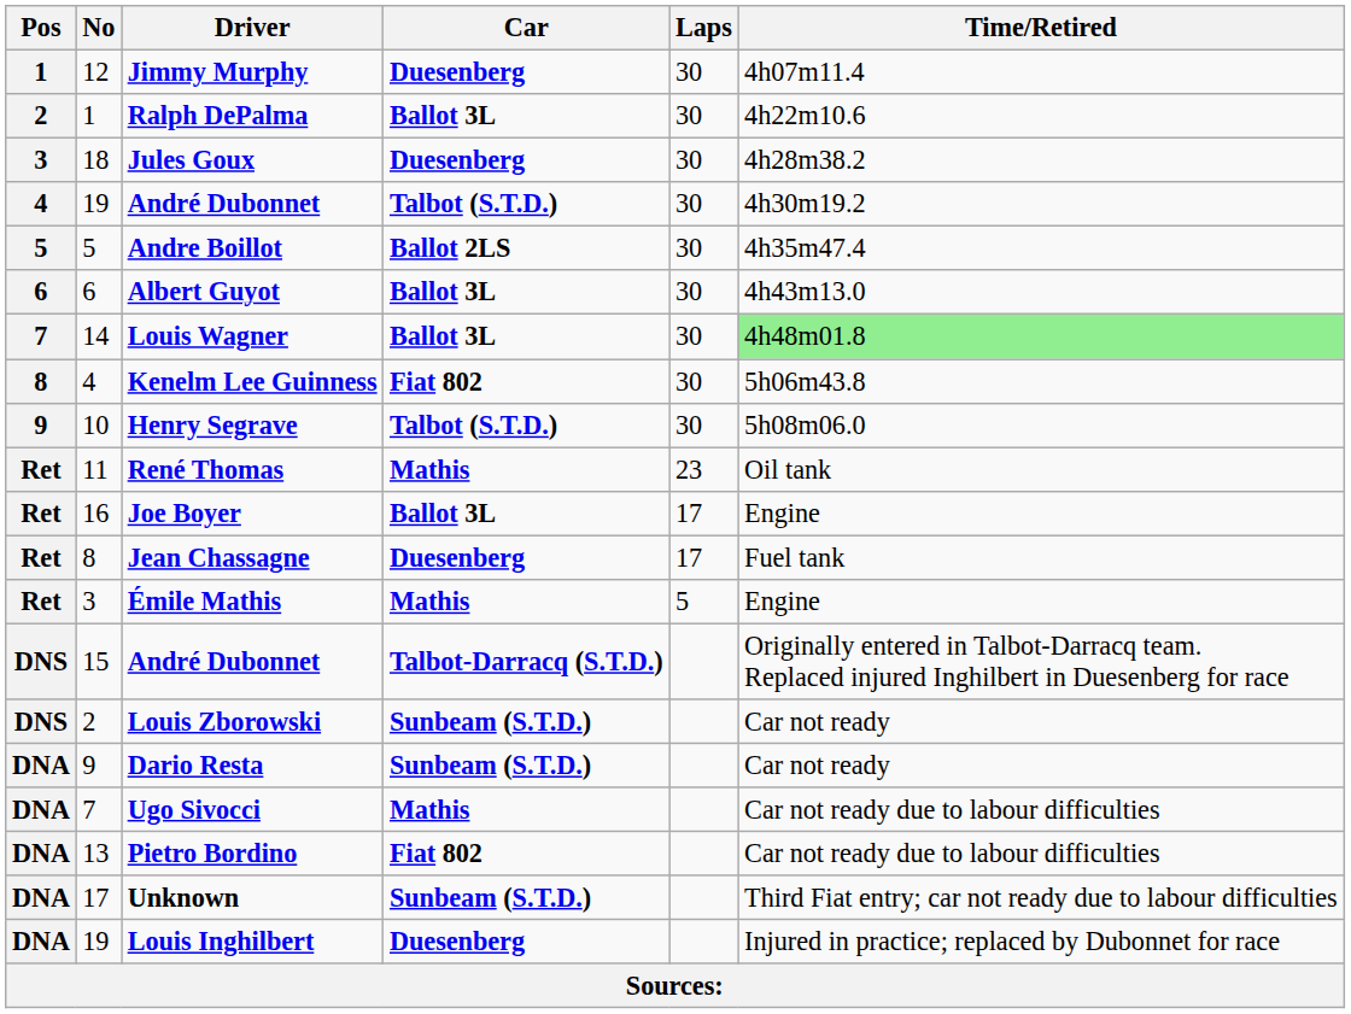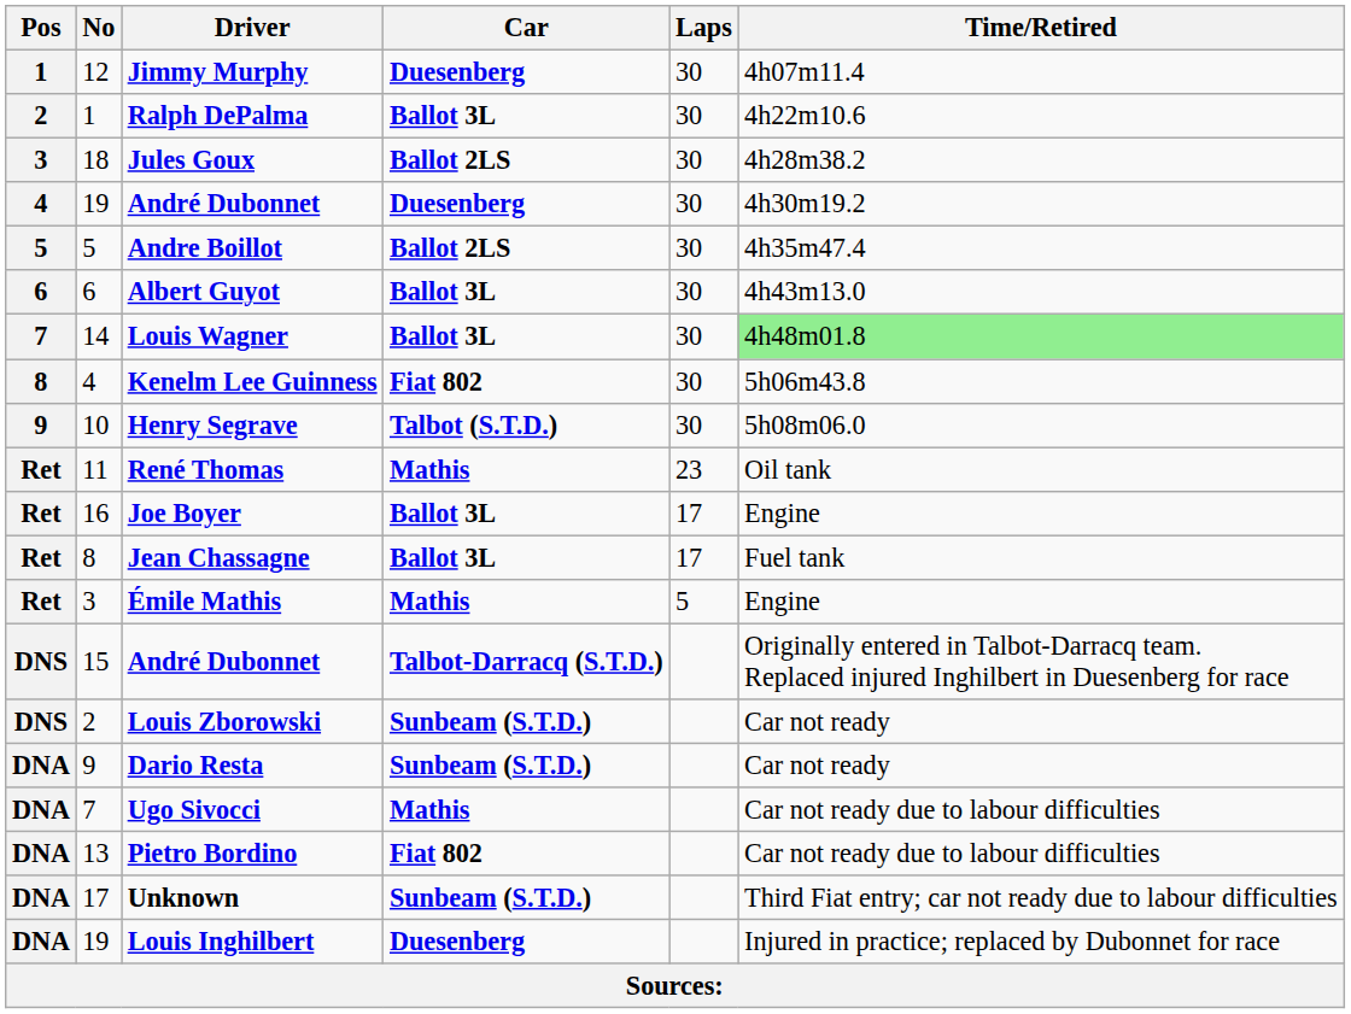 <table class="wikitable" style="font-size: 95%;">
 <tr>
 <th>Pos</th>
 <th>No</th>
 <th>Driver</th>
 <th>Car</th>
 <th>Laps</th>
 <th>Time/Retired</th>
 </tr>
 <tr>
 <th>1</th>
 <td>12</td>
 <td> <strong><a href='#'>Jimmy Murphy</a></strong></td>
 <td><strong><a href='#'>Duesenberg</a></strong></td>
 <td>30</td>
 <td>4h07m11.4</td>
 </tr>
 <tr>
 <th>2</th>
 <td>1</td>
 <td> <strong><a href='#'>Ralph DePalma</a></strong></td>
 <td><strong><a href='#'>Ballot</a> 3L</strong></td>
 <td>30</td>
 <td>4h22m10.6</td>
 </tr>
 <tr>
 <th>3</th>
 <td>18</td>
 <td> <strong><a href='#'>Jules Goux</a></strong></td>
-<td><strong><a href='#'>Duesenberg</a></strong></td>
+<td><strong><a href='#'>Ballot</a> 2LS</strong></td>
 <td>30</td>
 <td>4h28m38.2</td>
 </tr>
 <tr>
 <th>4</th>
 <td>19</td>
 <td> <strong><a href='#'>André Dubonnet</a></strong></td>
-<td><strong><a href='#'>Talbot</a> (<a href='#'>S.T.D.</a>)</strong></td>
+<td><strong><a href='#'>Duesenberg</a></strong></td>
 <td>30</td>
 <td>4h30m19.2</td>
 </tr>
 <tr>
 <th>5</th>
 <td>5</td>
 <td> <strong><a href='#'>Andre Boillot</a></strong></td>
 <td><strong><a href='#'>Ballot</a> 2LS</strong></td>
 <td>30</td>
 <td>4h35m47.4</td>
 </tr>
 <tr>
 <th>6</th>
 <td>6</td>
 <td> <strong><a href='#'>Albert Guyot</a></strong></td>
 <td><strong><a href='#'>Ballot</a> 3L</strong></td>
 <td>30</td>
 <td>4h43m13.0</td>
 </tr>
 <tr>
 <th>7</th>
 <td>14</td>
 <td> <strong><a href='#'>Louis Wagner</a></strong></td>
 <td><strong><a href='#'>Ballot</a> 3L</strong></td>
 <td>30</td>
 <td style="background: lightgreen;">4h48m01.8</td>
 </tr>
 <tr>
 <th>8</th>
 <td>4</td>
 <td nowrap> <strong><a href='#'>Kenelm Lee Guinness</a></strong></td>
 <td><strong><a href='#'>Fiat</a> 802</strong></td>
 <td>30</td>
 <td>5h06m43.8</td>
 </tr>
 <tr>
 <th>9</th>
 <td>10</td>
 <td> <strong><a href='#'>Henry Segrave</a></strong></td>
 <td><strong><a href='#'>Talbot</a> (<a href='#'>S.T.D.</a>)</strong></td>
 <td>30</td>
 <td>5h08m06.0</td>
 </tr>
 <tr>
 <th>Ret</th>
 <td>11</td>
 <td> <strong><a href='#'>René Thomas</a></strong></td>
 <td><strong><a href='#'>Mathis</a></strong></td>
 <td>23</td>
 <td>Oil tank</td>
 </tr>
 <tr>
 <th>Ret</th>
 <td>16</td>
 <td> <strong><a href='#'>Joe Boyer</a></strong></td>
 <td><strong><a href='#'>Ballot</a> 3L</strong></td>
 <td>17</td>
 <td>Engine</td>
 </tr>
 <tr>
 <th>Ret</th>
 <td>8</td>
 <td> <strong><a href='#'>Jean Chassagne</a></strong></td>
-<td><strong><a href='#'>Duesenberg</a></strong></td>
+<td><strong><a href='#'>Ballot</a> 3L</strong></td>
 <td>17</td>
 <td>Fuel tank</td>
 </tr>
 <tr>
 <th>Ret</th>
 <td>3</td>
 <td> <strong><a href='#'>Émile Mathis</a></strong></td>
 <td><strong><a href='#'>Mathis</a></strong></td>
 <td>5</td>
 <td>Engine</td>
 </tr>
 <tr>
 <th>DNS</th>
 <td>15</td>
 <td> <strong><a href='#'>André Dubonnet</a></strong></td>
 <td><strong><a href='#'>Talbot-Darracq</a> (<a href='#'>S.T.D.</a>)</strong></td>
 <td></td>
 <td nowrap>Originally entered in Talbot-Darracq team.<br>Replaced injured Inghilbert in Duesenberg for race</td>
 </tr>
 <tr>
 <th>DNS</th>
 <td>2</td>
 <td> <strong><a href='#'>Louis Zborowski</a></strong></td>
 <td><strong><a href='#'>Sunbeam</a> (<a href='#'>S.T.D.</a>)</strong></td>
 <td></td>
 <td>Car not ready</td>
 </tr>
 <tr>
 <th>DNA</th>
 <td>9</td>
 <td> <strong><a href='#'>Dario Resta</a></strong></td>
 <td><strong><a href='#'>Sunbeam</a> (<a href='#'>S.T.D.</a>)</strong></td>
 <td></td>
 <td>Car not ready</td>
 </tr>
 <tr>
 <th>DNA</th>
 <td>7</td>
 <td> <strong><a href='#'>Ugo Sivocci</a></strong></td>
 <td><strong><a href='#'>Mathis</a></strong></td>
 <td></td>
 <td>Car not ready due to labour difficulties</td>
 </tr>
 <tr>
 <th>DNA</th>
 <td>13</td>
 <td> <strong><a href='#'>Pietro Bordino</a></strong></td>
 <td><strong><a href='#'>Fiat</a> 802</strong></td>
 <td></td>
 <td>Car not ready due to labour difficulties</td>
 </tr>
 <tr>
 <th>DNA</th>
 <td>17</td>
 <td><strong>Unknown</strong></td>
 <td><strong><a href='#'>Sunbeam</a> (<a href='#'>S.T.D.</a>)</strong></td>
 <td></td>
 <td>Third Fiat entry; car not ready due to labour difficulties</td>
 </tr>
 <tr>
 <th>DNA</th>
 <td>19</td>
 <td> <strong><a href='#'>Louis Inghilbert</a></strong></td>
 <td><strong><a href='#'>Duesenberg</a></strong></td>
 <td></td>
 <td>Injured in practice; replaced by Dubonnet for race</td>
 </tr>
 <tr>
 <th colspan=6>Sources:</th>
 </tr>
 </table>
